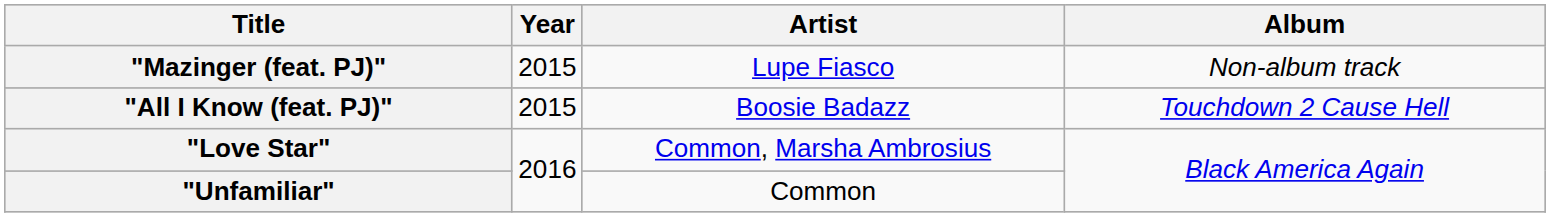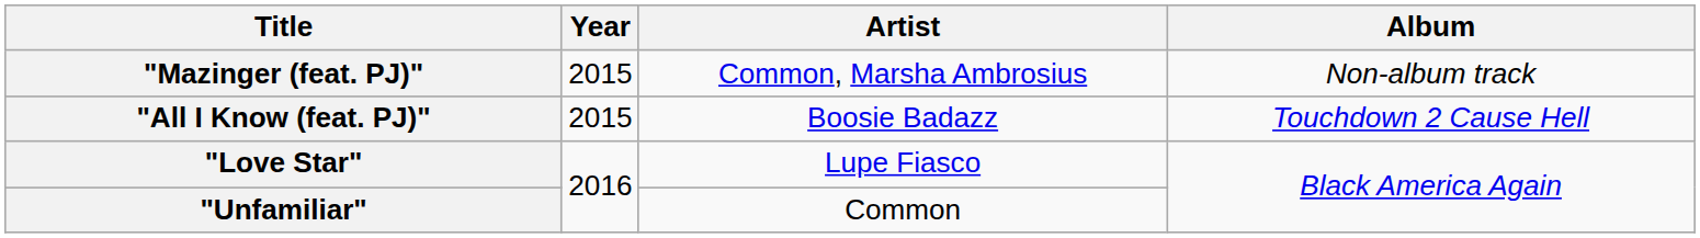 <table class="wikitable plainrowheaders" style="text-align:center;">
 <tr>
 <th scope="col" style="width:19em;">Title</th>
 <th scope="col">Year</th>
 <th scope="col" style="width:18em;">Artist</th>
 <th scope="col" style="width:18em;">Album</th>
 </tr>
 <tr>
 <th scope="row">"Mazinger (feat. PJ)"</th>
 <td>2015</td>
-<td><a href='#'>Lupe Fiasco</a></td>
+<td><a href='#'>Common</a>, <a href='#'>Marsha Ambrosius</a></td>
 <td><em>Non-album track</em></td>
 </tr>
 <tr>
 <th scope="row">"All I Know (feat. PJ)"</th>
 <td>2015</td>
 <td><a href='#'>Boosie Badazz</a></td>
 <td><em><a href='#'>Touchdown 2 Cause Hell</a></em></td>
 </tr>
 <tr>
 <th scope= "row">"Love Star"</th>
 <td rowspan= "2">2016</td>
-<td><a href='#'>Common</a>, <a href='#'>Marsha Ambrosius</a></td>
+<td><a href='#'>Lupe Fiasco</a></td>
 <td rowspan= "2"><em><a href='#'>Black America Again</a></em></td>
 </tr>
 <tr>
 <th scope= "row">"Unfamiliar"</th>
 <td>Common</td>
 </tr>
 </table>
